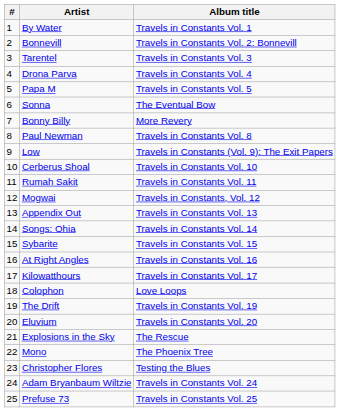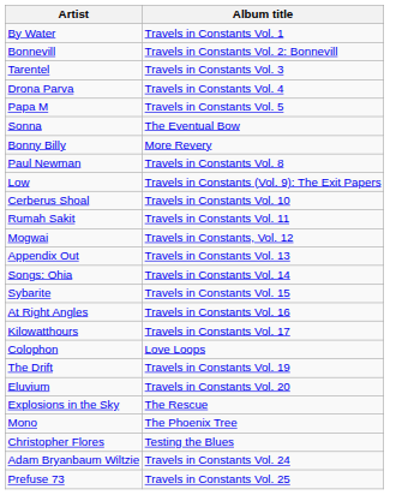 <table class="wikitable">
 <tr>
-<th>#</th>
 <th>Artist</th>
 <th>Album title</th>
 </tr>
 <tr>
-<td>1</td>
 <td><a href='#'>By Water</a></td>
 <td><a href='#'>Travels in Constants Vol. 1</a></td>
 </tr>
 <tr>
-<td>2</td>
 <td><a href='#'>Bonnevill</a></td>
 <td><a href='#'>Travels in Constants Vol. 2: Bonnevill</a></td>
 </tr>
 <tr>
-<td>3</td>
 <td><a href='#'>Tarentel</a></td>
 <td><a href='#'>Travels in Constants Vol. 3</a></td>
 </tr>
 <tr>
-<td>4</td>
 <td><a href='#'>Drona Parva</a></td>
 <td><a href='#'>Travels in Constants Vol. 4</a></td>
 </tr>
 <tr>
-<td>5</td>
 <td><a href='#'>Papa M</a></td>
 <td><a href='#'>Travels in Constants Vol. 5</a></td>
 </tr>
 <tr>
-<td>6</td>
 <td><a href='#'>Sonna</a></td>
 <td><a href='#'>The Eventual Bow</a></td>
 </tr>
 <tr>
-<td>7</td>
 <td><a href='#'>Bonny Billy</a></td>
 <td><a href='#'>More Revery</a></td>
 </tr>
 <tr>
-<td>8</td>
 <td><a href='#'>Paul Newman</a></td>
 <td><a href='#'>Travels in Constants Vol. 8</a></td>
 </tr>
 <tr>
-<td>9</td>
 <td><a href='#'>Low</a></td>
 <td><a href='#'>Travels in Constants (Vol. 9): The Exit Papers</a></td>
 </tr>
 <tr>
-<td>10</td>
 <td><a href='#'>Cerberus Shoal</a></td>
 <td><a href='#'>Travels in Constants Vol. 10</a></td>
 </tr>
 <tr>
-<td>11</td>
 <td><a href='#'>Rumah Sakit</a></td>
 <td><a href='#'>Travels in Constants Vol. 11</a></td>
 </tr>
 <tr>
-<td>12</td>
 <td><a href='#'>Mogwai</a></td>
 <td><a href='#'>Travels in Constants, Vol. 12</a></td>
 </tr>
 <tr>
-<td>13</td>
 <td><a href='#'>Appendix Out</a></td>
 <td><a href='#'>Travels in Constants Vol. 13</a></td>
 </tr>
 <tr>
-<td>14</td>
 <td><a href='#'>Songs: Ohia</a></td>
 <td><a href='#'>Travels in Constants Vol. 14</a></td>
 </tr>
 <tr>
-<td>15</td>
 <td><a href='#'>Sybarite</a></td>
 <td><a href='#'>Travels in Constants Vol. 15</a></td>
 </tr>
 <tr>
-<td>16</td>
 <td><a href='#'>At Right Angles</a></td>
 <td><a href='#'>Travels in Constants Vol. 16</a></td>
 </tr>
 <tr>
-<td>17</td>
 <td><a href='#'>Kilowatthours</a></td>
 <td><a href='#'>Travels in Constants Vol. 17</a></td>
 </tr>
 <tr>
-<td>18</td>
 <td><a href='#'>Colophon</a></td>
 <td><a href='#'>Love Loops</a></td>
 </tr>
 <tr>
-<td>19</td>
 <td><a href='#'>The Drift</a></td>
 <td><a href='#'>Travels in Constants Vol. 19</a></td>
 </tr>
 <tr>
-<td>20</td>
 <td><a href='#'>Eluvium</a></td>
 <td><a href='#'>Travels in Constants Vol. 20</a></td>
 </tr>
 <tr>
-<td>21</td>
 <td><a href='#'>Explosions in the Sky</a></td>
 <td><a href='#'>The Rescue</a></td>
 </tr>
 <tr>
-<td>22</td>
 <td><a href='#'>Mono</a></td>
 <td><a href='#'>The Phoenix Tree</a></td>
 </tr>
 <tr>
-<td>23</td>
 <td><a href='#'>Christopher Flores</a></td>
 <td><a href='#'>Testing the Blues</a></td>
 </tr>
 <tr>
-<td>24</td>
 <td><a href='#'>Adam Bryanbaum Wiltzie</a></td>
 <td><a href='#'>Travels in Constants Vol. 24</a></td>
 </tr>
 <tr>
-<td>25</td>
 <td><a href='#'>Prefuse 73</a></td>
 <td><a href='#'>Travels in Constants Vol. 25</a></td>
 </tr>
 </table>
